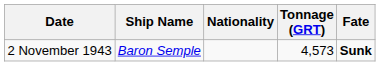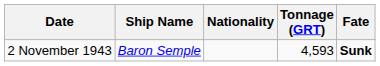 <table class="wikitable sortable">
 <tr>
 <th>Date</th>
 <th>Ship Name</th>
 <th>Nationality</th>
 <th>Tonnage <br>(<a href='#'>GRT</a>)</th>
 <th>Fate</th>
 </tr>
 <tr>
 <td align="right">2 November 1943</td>
 <td align="left"><a href='#'><em>Baron Semple</em></a></td>
 <td align="left"></td>
-<td align="right">4,573</td>
+<td align="right">4,593</td>
 <td align="left"><strong>Sunk</strong></td>
 </tr>
 </table>
